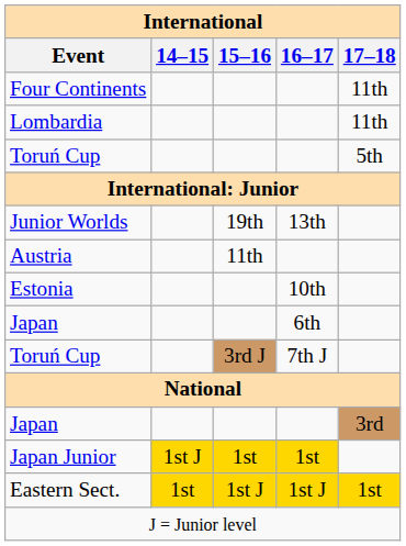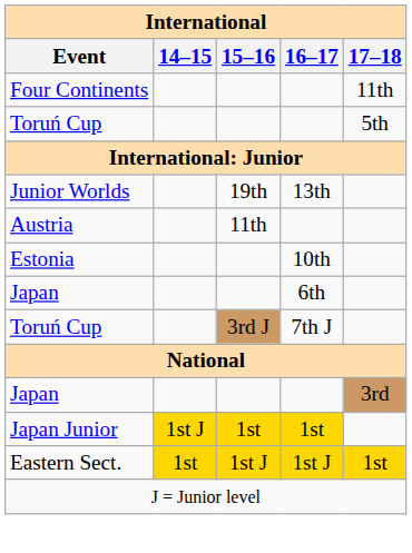 <table class="wikitable" style="text-align:center">
 <tr>
 <th style="background-color: #ffdead; " colspan=5 align=center>International</th>
 </tr>
 <tr>
 <th>Event</th>
 <th><a href='#'>14–15</a></th>
 <th><a href='#'>15–16</a></th>
 <th><a href='#'>16–17</a></th>
 <th><a href='#'>17–18</a></th>
 </tr>
 <tr>
 <td align=left><a href='#'>Four Continents</a></td>
-<td></td>
-<td></td>
-<td></td>
-<td>11th</td>
-</tr>
-<tr>
-<td align=left> <a href='#'>Lombardia</a></td>
 <td></td>
 <td></td>
 <td></td>
 <td>11th</td>
 </tr>
 <tr>
 <td align=left><a href='#'>Toruń Cup</a></td>
 <td></td>
 <td></td>
 <td></td>
 <td>5th</td>
 </tr>
 <tr>
 <th style="background-color: #ffdead; " colspan=5 align=center>International: Junior</th>
 </tr>
 <tr>
 <td align=left><a href='#'>Junior Worlds</a></td>
 <td></td>
 <td>19th</td>
 <td>13th</td>
 <td></td>
 </tr>
 <tr>
 <td align=left> <a href='#'>Austria</a></td>
 <td></td>
 <td>11th</td>
 <td></td>
 <td></td>
 </tr>
 <tr>
 <td align=left> <a href='#'>Estonia</a></td>
 <td></td>
 <td></td>
 <td>10th</td>
 <td></td>
 </tr>
 <tr>
 <td align=left> <a href='#'>Japan</a></td>
 <td></td>
 <td></td>
 <td>6th</td>
 <td></td>
 </tr>
 <tr>
 <td align=left><a href='#'>Toruń Cup</a></td>
 <td></td>
 <td bgcolor=cc9966>3rd J</td>
 <td>7th J</td>
 <td></td>
 </tr>
 <tr>
 <th style="background-color: #ffdead; " colspan=5 align=center>National</th>
 </tr>
 <tr>
 <td align=left><a href='#'>Japan</a></td>
 <td></td>
 <td></td>
 <td></td>
 <td bgcolor=cc9966>3rd</td>
 </tr>
 <tr>
 <td align=left><a href='#'>Japan Junior</a></td>
 <td bgcolor=gold>1st J</td>
 <td bgcolor=gold>1st</td>
 <td bgcolor=gold>1st</td>
 <td></td>
 </tr>
 <tr>
 <td align=left>Eastern Sect.</td>
 <td bgcolor=gold>1st</td>
 <td bgcolor=gold>1st J</td>
 <td bgcolor=gold>1st J</td>
 <td bgcolor=gold>1st</td>
 </tr>
 <tr>
 <td colspan=5 align=center><small> J = Junior level </small></td>
 </tr>
 </table>
